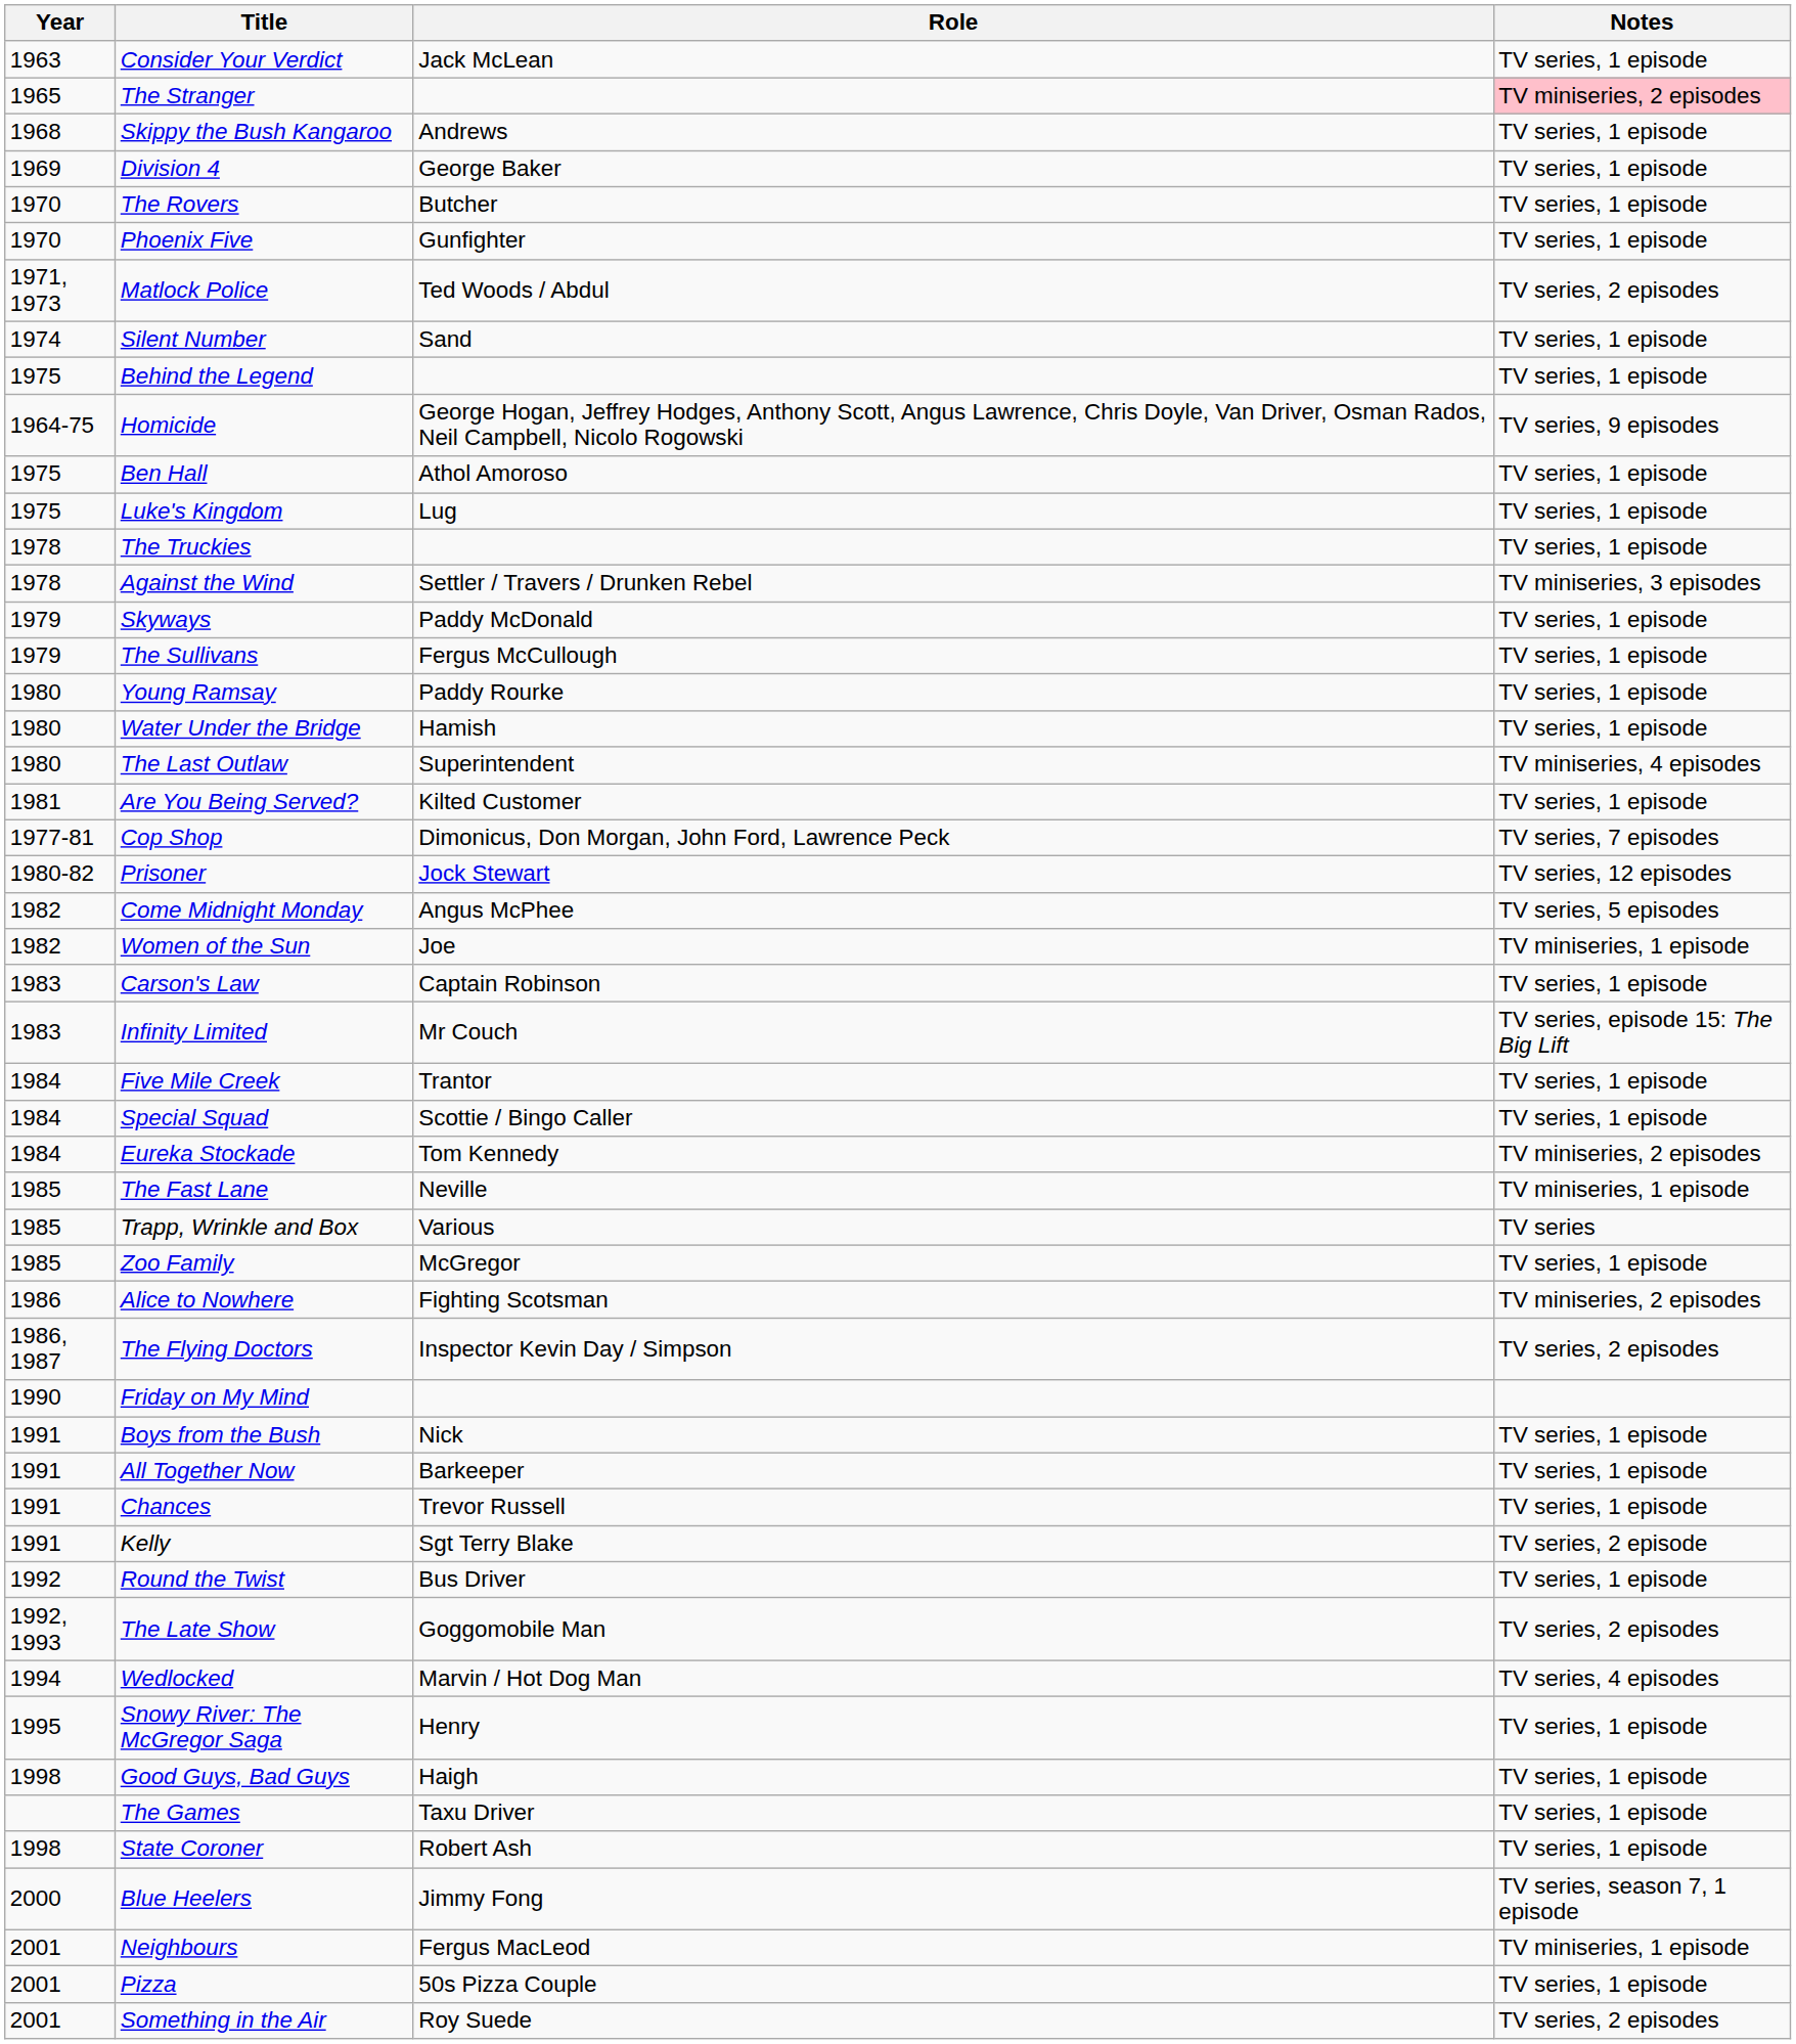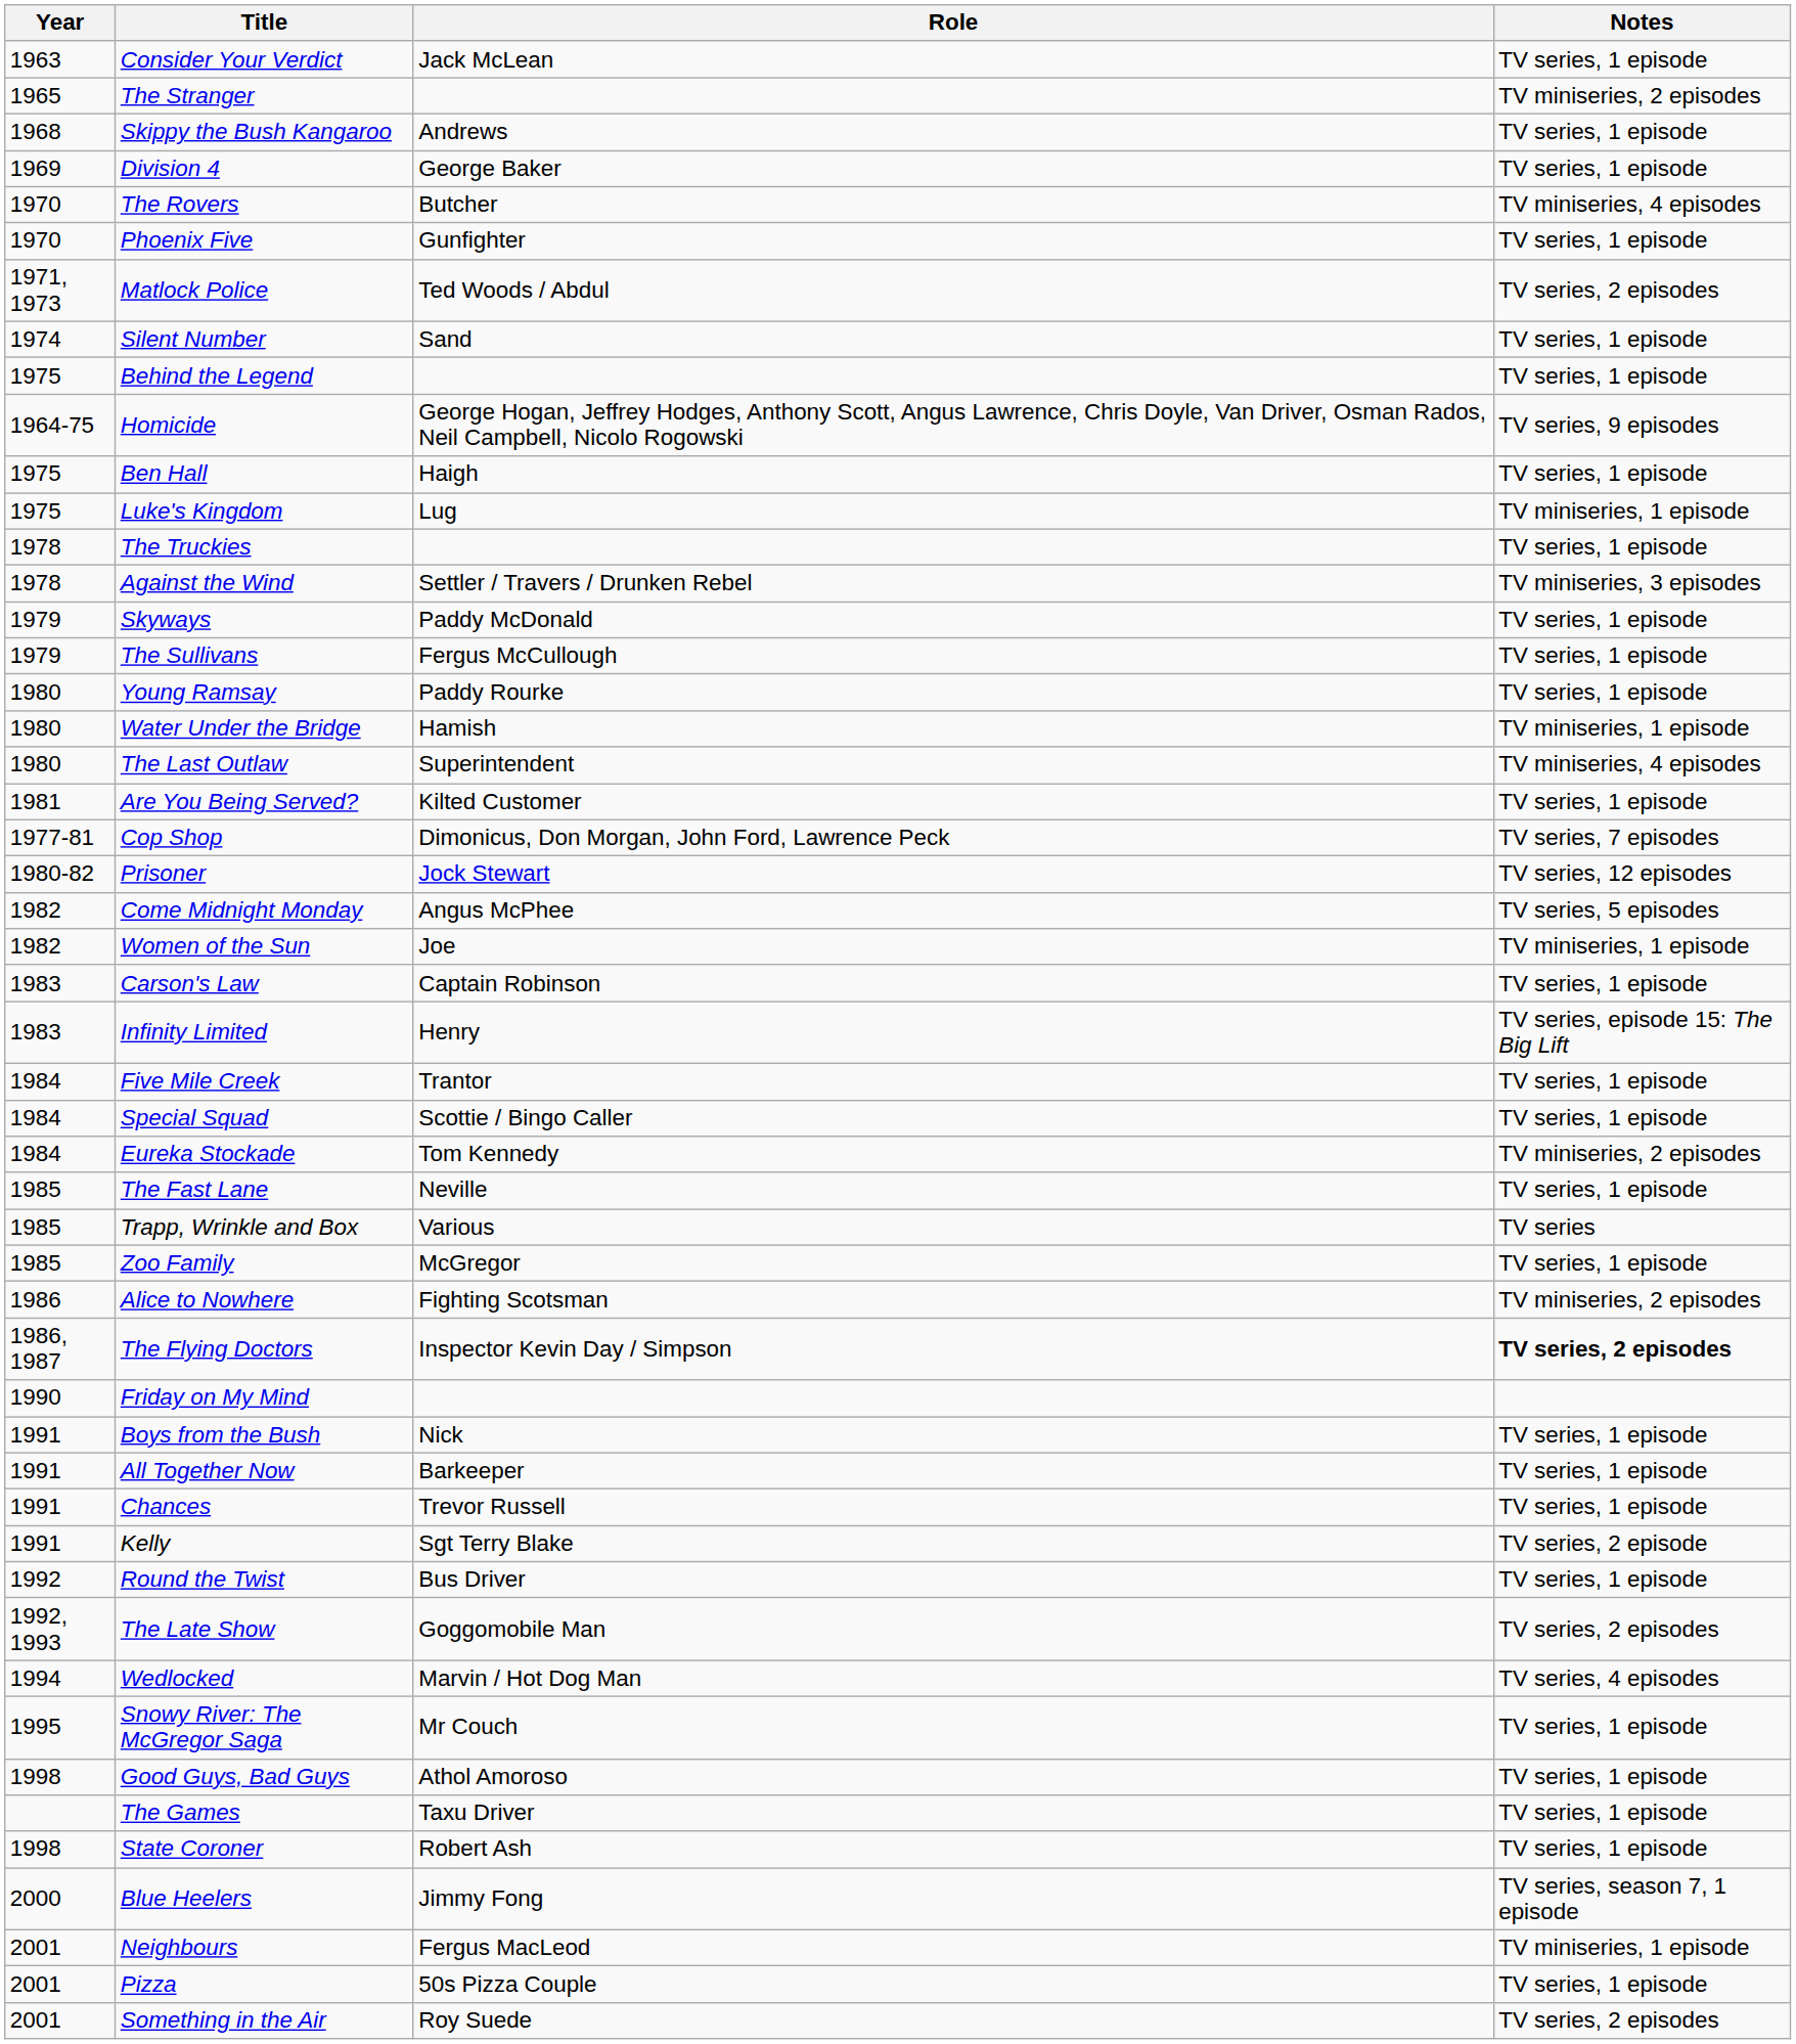 <table class="wikitable sortable">
 <tr>
 <th>Year</th>
 <th>Title</th>
 <th>Role</th>
 <th>Notes</th>
 </tr>
 <tr>
 <td>1963</td>
 <td><em><a href='#'>Consider Your Verdict</a></em></td>
 <td>Jack McLean</td>
 <td>TV series, 1 episode</td>
 </tr>
 <tr>
 <td>1965</td>
 <td><em><a href='#'>The Stranger</a></em></td>
 <td></td>
-<td style="background: pink;">TV miniseries, 2 episodes</td>
+<td>TV miniseries, 2 episodes</td>
 </tr>
 <tr>
 <td>1968</td>
 <td><em><a href='#'>Skippy the Bush Kangaroo</a></em></td>
 <td>Andrews</td>
 <td>TV series, 1 episode</td>
 </tr>
 <tr>
 <td>1969</td>
 <td><em><a href='#'>Division 4</a></em></td>
 <td>George Baker</td>
 <td>TV series, 1 episode</td>
 </tr>
 <tr>
 <td>1970</td>
 <td><em><a href='#'>The Rovers</a></em></td>
 <td>Butcher</td>
-<td>TV series, 1 episode</td>
+<td>TV miniseries, 4 episodes</td>
 </tr>
 <tr>
 <td>1970</td>
 <td><em><a href='#'>Phoenix Five</a></em></td>
 <td>Gunfighter</td>
 <td>TV series, 1 episode</td>
 </tr>
 <tr>
 <td>1971, 1973</td>
 <td><em><a href='#'>Matlock Police</a></em></td>
 <td>Ted Woods / Abdul</td>
 <td>TV series, 2 episodes</td>
 </tr>
 <tr>
 <td>1974</td>
 <td><em><a href='#'>Silent Number</a></em></td>
 <td>Sand</td>
 <td>TV series, 1 episode</td>
 </tr>
 <tr>
 <td>1975</td>
 <td><em><a href='#'>Behind the Legend</a></em></td>
 <td></td>
 <td>TV series, 1 episode</td>
 </tr>
 <tr>
 <td>1964-75</td>
 <td><em><a href='#'>Homicide</a></em></td>
 <td>George Hogan,  Jeffrey Hodges, Anthony Scott, Angus Lawrence, Chris Doyle, Van Driver, Osman Rados, Neil Campbell, Nicolo Rogowski</td>
 <td>TV series, 9 episodes</td>
 </tr>
 <tr>
 <td>1975</td>
 <td><em><a href='#'>Ben Hall</a></em></td>
-<td>Athol Amoroso</td>
+<td>Haigh</td>
 <td>TV series, 1 episode</td>
 </tr>
 <tr>
 <td>1975</td>
 <td><em><a href='#'>Luke's Kingdom</a></em></td>
 <td>Lug</td>
-<td>TV series, 1 episode</td>
+<td>TV miniseries, 1 episode</td>
 </tr>
 <tr>
 <td>1978</td>
 <td><em><a href='#'>The Truckies</a></em></td>
 <td></td>
 <td>TV series, 1 episode</td>
 </tr>
 <tr>
 <td>1978</td>
 <td><em><a href='#'>Against the Wind</a></em></td>
 <td>Settler / Travers / Drunken Rebel</td>
 <td>TV miniseries, 3 episodes</td>
 </tr>
 <tr>
 <td>1979</td>
 <td><em><a href='#'>Skyways</a></em></td>
 <td>Paddy McDonald</td>
 <td>TV series, 1 episode</td>
 </tr>
 <tr>
 <td>1979</td>
 <td><em><a href='#'>The Sullivans</a></em></td>
 <td>Fergus McCullough</td>
 <td>TV series, 1 episode</td>
 </tr>
 <tr>
 <td>1980</td>
 <td><em><a href='#'>Young Ramsay</a></em></td>
 <td>Paddy Rourke</td>
 <td>TV series, 1 episode</td>
 </tr>
 <tr>
 <td>1980</td>
 <td><em><a href='#'>Water Under the Bridge</a></em></td>
 <td>Hamish</td>
-<td>TV series, 1 episode</td>
+<td>TV miniseries, 1 episode</td>
 </tr>
 <tr>
 <td>1980</td>
 <td><em><a href='#'>The Last Outlaw</a></em></td>
 <td>Superintendent</td>
 <td>TV miniseries, 4 episodes</td>
 </tr>
 <tr>
 <td>1981</td>
 <td><em><a href='#'>Are You Being Served?</a></em></td>
 <td>Kilted Customer</td>
 <td>TV series, 1 episode</td>
 </tr>
 <tr>
 <td>1977-81</td>
 <td><em><a href='#'>Cop Shop</a></em></td>
 <td>Dimonicus, Don Morgan, John Ford, Lawrence Peck</td>
 <td>TV series, 7 episodes</td>
 </tr>
 <tr>
 <td>1980-82</td>
 <td><em><a href='#'>Prisoner</a></em></td>
 <td><a href='#'>Jock Stewart</a></td>
 <td>TV series, 12 episodes</td>
 </tr>
 <tr>
 <td>1982</td>
 <td><em><a href='#'>Come Midnight Monday</a></em></td>
 <td>Angus McPhee</td>
 <td>TV series, 5 episodes</td>
 </tr>
 <tr>
 <td>1982</td>
 <td><em><a href='#'>Women of the Sun</a></em></td>
 <td>Joe</td>
 <td>TV miniseries, 1 episode</td>
 </tr>
 <tr>
 <td>1983</td>
 <td><em><a href='#'>Carson's Law</a></em></td>
 <td>Captain Robinson</td>
 <td>TV series, 1 episode</td>
 </tr>
 <tr>
 <td>1983</td>
 <td><em><a href='#'>Infinity Limited</a></em></td>
-<td>Mr Couch</td>
+<td>Henry</td>
 <td>TV series, episode 15: <em>The Big Lift</em></td>
 </tr>
 <tr>
 <td>1984</td>
 <td><em><a href='#'>Five Mile Creek</a></em></td>
 <td>Trantor</td>
 <td>TV series, 1 episode</td>
 </tr>
 <tr>
 <td>1984</td>
 <td><em><a href='#'> Special Squad</a></em></td>
 <td>Scottie / Bingo Caller</td>
 <td>TV series, 1 episode</td>
 </tr>
 <tr>
 <td>1984</td>
 <td><em><a href='#'>Eureka Stockade</a></em></td>
 <td>Tom Kennedy</td>
 <td>TV miniseries, 2 episodes</td>
 </tr>
 <tr>
 <td>1985</td>
 <td><em><a href='#'>The Fast Lane</a></em></td>
 <td>Neville</td>
-<td>TV miniseries, 1 episode</td>
+<td>TV series, 1 episode</td>
 </tr>
 <tr>
 <td>1985</td>
 <td><em>Trapp, Wrinkle and Box</em></td>
 <td>Various</td>
 <td>TV series</td>
 </tr>
 <tr>
 <td>1985</td>
 <td><em><a href='#'>Zoo Family</a></em></td>
 <td>McGregor</td>
 <td>TV series, 1 episode</td>
 </tr>
 <tr>
 <td>1986</td>
 <td><em><a href='#'>Alice to Nowhere</a></em></td>
 <td>Fighting Scotsman</td>
 <td>TV miniseries, 2 episodes</td>
 </tr>
 <tr>
 <td>1986, 1987</td>
 <td><em><a href='#'>The Flying Doctors</a></em></td>
 <td>Inspector Kevin Day / Simpson</td>
-<td>TV series, 2 episodes</td>
+<td><strong>TV series, 2 episodes</strong></td>
 </tr>
 <tr>
 <td>1990</td>
 <td><em><a href='#'>Friday on My Mind</a></em></td>
 <td></td>
 <td></td>
 </tr>
 <tr>
 <td>1991</td>
 <td><em><a href='#'>Boys from the Bush</a></em></td>
 <td>Nick</td>
 <td>TV series, 1 episode</td>
 </tr>
 <tr>
 <td>1991</td>
 <td><em><a href='#'>All Together Now</a></em></td>
 <td>Barkeeper</td>
 <td>TV series, 1  episode</td>
 </tr>
 <tr>
 <td>1991</td>
 <td><em><a href='#'>Chances</a></em></td>
 <td>Trevor Russell</td>
 <td>TV series, 1 episode</td>
 </tr>
 <tr>
 <td>1991</td>
 <td><em>Kelly</em></td>
 <td>Sgt Terry Blake</td>
 <td>TV series, 2 episode</td>
 </tr>
 <tr>
 <td>1992</td>
 <td><em><a href='#'>Round the Twist</a></em></td>
 <td>Bus Driver</td>
 <td>TV series, 1 episode</td>
 </tr>
 <tr>
 <td>1992, 1993</td>
 <td><em><a href='#'>The Late Show</a></em></td>
 <td>Goggomobile Man</td>
 <td>TV series, 2 episodes</td>
 </tr>
 <tr>
 <td>1994</td>
 <td><em><a href='#'>Wedlocked</a></em></td>
 <td>Marvin / Hot Dog Man</td>
 <td>TV series, 4 episodes</td>
 </tr>
 <tr>
 <td>1995</td>
 <td><em><a href='#'>Snowy River: The McGregor Saga</a></em></td>
-<td>Henry</td>
+<td>Mr Couch</td>
 <td>TV series, 1 episode</td>
 </tr>
 <tr>
 <td>1998</td>
 <td><em><a href='#'>Good Guys, Bad Guys</a></em></td>
-<td>Haigh</td>
+<td>Athol Amoroso</td>
 <td>TV series, 1 episode</td>
 </tr>
 <tr>
 <td></td>
 <td><em><a href='#'>The Games</a></em></td>
 <td>Taxu Driver</td>
 <td>TV series, 1 episode</td>
 </tr>
 <tr>
 <td>1998</td>
 <td><em><a href='#'>State Coroner</a></em></td>
 <td>Robert Ash</td>
 <td>TV series, 1 episode</td>
 </tr>
 <tr>
 <td>2000</td>
 <td><em><a href='#'>Blue Heelers</a></em></td>
 <td>Jimmy Fong</td>
 <td>TV series, season 7, 1 episode</td>
 </tr>
 <tr>
 <td>2001</td>
 <td><em><a href='#'>Neighbours</a></em></td>
 <td>Fergus MacLeod</td>
 <td>TV miniseries, 1 episode</td>
 </tr>
 <tr>
 <td>2001</td>
 <td><em><a href='#'>Pizza</a></em></td>
 <td>50s Pizza Couple</td>
 <td>TV series, 1 episode</td>
 </tr>
 <tr>
 <td>2001</td>
 <td><em><a href='#'>Something in the Air</a></em></td>
 <td>Roy Suede</td>
 <td>TV series, 2 episodes</td>
 </tr>
 </table>
